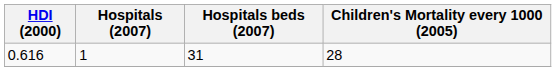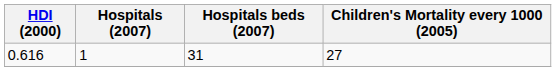 <table class="wikitable" border="1">
 <tr>
 <th><a href='#'>HDI</a> (2000)</th>
 <th>Hospitals (2007)</th>
 <th>Hospitals beds (2007)</th>
 <th>Children's Mortality every 1000 (2005)</th>
 </tr>
 <tr>
 <td>0.616</td>
 <td>1</td>
 <td>31</td>
-<td>28</td>
+<td>27</td>
 </tr>
 <tr>
 </tr>
 </table>
